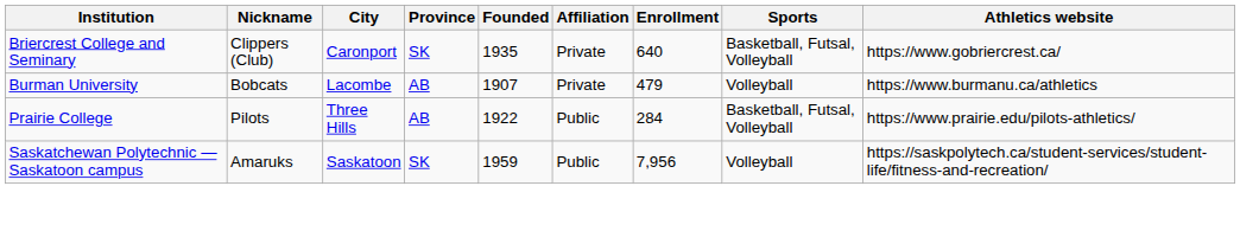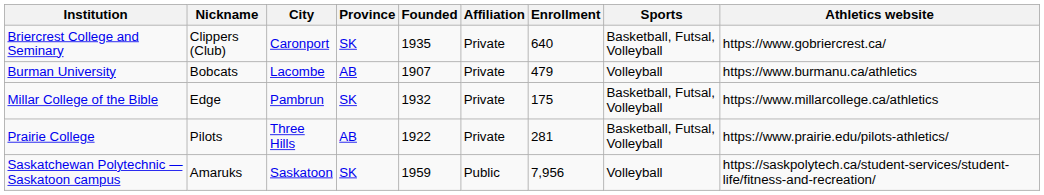 <table class="wikitable sortable">
 <tr>
 <th>Institution</th>
 <th>Nickname</th>
 <th>City</th>
 <th>Province</th>
 <th>Founded</th>
 <th>Affiliation</th>
 <th>Enrollment</th>
 <th>Sports</th>
 <th>Athletics website</th>
 </tr>
 <tr>
 <td><a href='#'>Briercrest College and Seminary</a></td>
 <td>Clippers (Club)</td>
 <td><a href='#'>Caronport</a></td>
 <td><a href='#'>SK</a></td>
 <td>1935</td>
 <td>Private</td>
 <td>640</td>
 <td>Basketball, Futsal, Volleyball</td>
 <td>https://www.gobriercrest.ca/</td>
 </tr>
 <tr>
 <td><a href='#'>Burman University</a></td>
 <td>Bobcats</td>
 <td><a href='#'>Lacombe</a></td>
 <td><a href='#'>AB</a></td>
 <td>1907</td>
 <td>Private</td>
 <td>479</td>
 <td>Volleyball</td>
 <td>https://www.burmanu.ca/athletics</td>
 </tr>
 <tr>
+<td><a href='#'>Millar College of the Bible</a></td>
+<td>Edge</td>
+<td><a href='#'>Pambrun</a></td>
+<td><a href='#'>SK</a></td>
+<td>1932</td>
+<td>Private</td>
+<td>175</td>
+<td>Basketball, Futsal, Volleyball</td>
+<td>https://www.millarcollege.ca/athletics</td>
+</tr>
+<tr>
 <td><a href='#'>Prairie College</a></td>
 <td>Pilots</td>
 <td><a href='#'>Three Hills</a></td>
 <td><a href='#'>AB</a></td>
 <td>1922</td>
-<td>Public</td>
-<td>284</td>
+<td>Private</td>
+<td>281</td>
 <td>Basketball, Futsal, Volleyball</td>
 <td>https://www.prairie.edu/pilots-athletics/</td>
 </tr>
 <tr>
 <td><a href='#'>Saskatchewan Polytechnic — Saskatoon campus</a></td>
 <td>Amaruks</td>
 <td><a href='#'>Saskatoon</a></td>
 <td><a href='#'>SK</a></td>
 <td>1959</td>
 <td>Public</td>
 <td>7,956</td>
 <td>Volleyball</td>
 <td>https://saskpolytech.ca/student-services/student-life/fitness-and-recreation/</td>
 </tr>
 </table>
